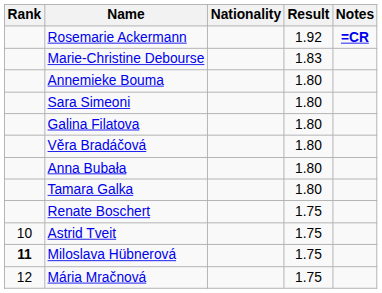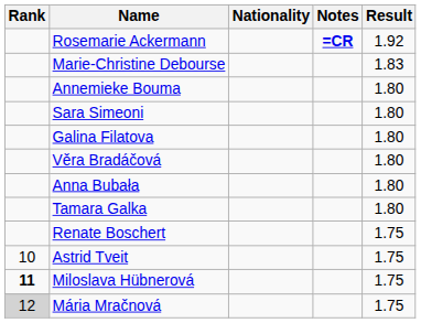 <table class="wikitable sortable" style="text-align:center">
 <tr>
 <th>Rank</th>
 <th>Name</th>
 <th>Nationality</th>
+<th>Notes</th>
 <th>Result</th>
-<th>Notes</th>
 </tr>
 <tr>
 <td></td>
 <td align="left"><a href='#'>Rosemarie Ackermann</a></td>
 <td align=left></td>
+<td><strong><a href='#'>=CR</a></strong></td>
 <td>1.92</td>
-<td><strong><a href='#'>=CR</a></strong></td>
 </tr>
 <tr>
 <td></td>
 <td align="left"><a href='#'>Marie-Christine Debourse</a></td>
 <td align=left></td>
+<td></td>
 <td>1.83</td>
-<td></td>
 </tr>
 <tr>
 <td></td>
 <td align="left"><a href='#'>Annemieke Bouma</a></td>
 <td align=left></td>
+<td></td>
 <td>1.80</td>
-<td></td>
 </tr>
 <tr>
 <td></td>
 <td align="left"><a href='#'>Sara Simeoni</a></td>
 <td align=left></td>
+<td></td>
 <td>1.80</td>
-<td></td>
 </tr>
 <tr>
 <td></td>
 <td align="left"><a href='#'>Galina Filatova</a></td>
 <td align=left></td>
+<td></td>
 <td>1.80</td>
-<td></td>
 </tr>
 <tr>
 <td></td>
 <td align="left"><a href='#'>Věra Bradáčová</a></td>
 <td align=left></td>
+<td></td>
 <td>1.80</td>
-<td></td>
 </tr>
 <tr>
 <td></td>
 <td align="left"><a href='#'>Anna Bubała</a></td>
 <td align=left></td>
+<td></td>
 <td>1.80</td>
-<td></td>
 </tr>
 <tr>
 <td></td>
 <td align="left"><a href='#'>Tamara Galka</a></td>
 <td align=left></td>
+<td></td>
 <td>1.80</td>
-<td></td>
 </tr>
 <tr>
 <td></td>
 <td align="left"><a href='#'>Renate Boschert</a></td>
 <td align=left></td>
+<td></td>
 <td>1.75</td>
-<td></td>
 </tr>
 <tr>
 <td>10</td>
 <td align="left"><a href='#'>Astrid Tveit</a></td>
 <td align=left></td>
+<td></td>
 <td>1.75</td>
-<td></td>
 </tr>
 <tr>
 <td><strong>11</strong></td>
 <td align="left"><a href='#'>Miloslava Hübnerová</a></td>
 <td align=left></td>
+<td></td>
 <td>1.75</td>
-<td></td>
 </tr>
 <tr>
-<td>12</td>
+<td style="background: lightgrey;">12</td>
 <td align="left"><a href='#'>Mária Mračnová</a></td>
 <td align=left></td>
+<td></td>
 <td>1.75</td>
-<td></td>
 </tr>
 </table>
